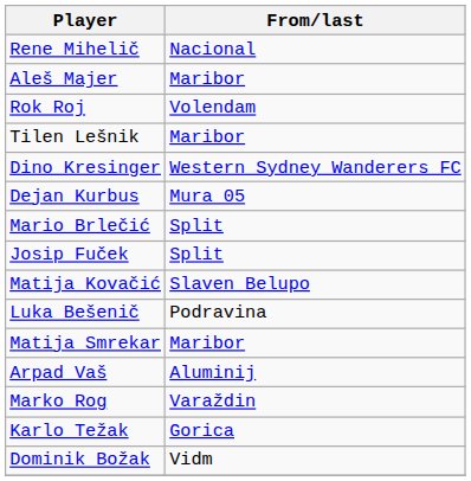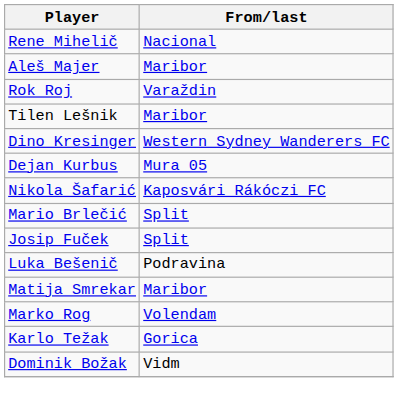 <table class="wikitable">
 <tr>
 <th>Player</th>
 <th>From/last</th>
 </tr>
 <tr>
 <td><a href='#'>Rene Mihelič</a></td>
 <td><a href='#'>Nacional</a></td>
 </tr>
 <tr>
 <td><a href='#'>Aleš Majer</a></td>
 <td><a href='#'>Maribor</a></td>
 </tr>
 <tr>
 <td><a href='#'>Rok Roj</a></td>
-<td><a href='#'>Volendam</a></td>
+<td><a href='#'>Varaždin</a></td>
 </tr>
 <tr>
 <td>Tilen Lešnik</td>
 <td><a href='#'>Maribor</a></td>
 </tr>
 <tr>
 <td><a href='#'>Dino Kresinger</a></td>
 <td><a href='#'>Western Sydney Wanderers FC</a></td>
 </tr>
 <tr>
 <td><a href='#'>Dejan Kurbus</a></td>
 <td><a href='#'>Mura 05</a></td>
 </tr>
 <tr>
+<td><a href='#'>Nikola Šafarić</a></td>
+<td><a href='#'>Kaposvári Rákóczi FC</a></td>
+</tr>
+<tr>
 <td><a href='#'>Mario Brlečić</a></td>
 <td><a href='#'>Split</a></td>
 </tr>
 <tr>
 <td><a href='#'>Josip Fuček</a></td>
 <td><a href='#'>Split</a></td>
-</tr>
-<tr>
-<td><a href='#'>Matija Kovačić</a></td>
-<td><a href='#'>Slaven Belupo</a></td>
 </tr>
 <tr>
 <td><a href='#'>Luka Bešenič</a></td>
 <td>Podravina</td>
 </tr>
 <tr>
 <td><a href='#'>Matija Smrekar</a></td>
 <td><a href='#'>Maribor</a></td>
 </tr>
 <tr>
-<td><a href='#'>Arpad Vaš</a></td>
-<td><a href='#'>Aluminij</a></td>
-</tr>
-<tr>
 <td><a href='#'>Marko Rog</a></td>
-<td><a href='#'>Varaždin</a></td>
+<td><a href='#'>Volendam</a></td>
 </tr>
 <tr>
 <td><a href='#'>Karlo Težak</a></td>
 <td><a href='#'>Gorica</a></td>
 </tr>
 <tr>
 <td><a href='#'>Dominik Božak</a></td>
 <td>Vidm</td>
 </tr>
 <tr>
 </tr>
 </table>
